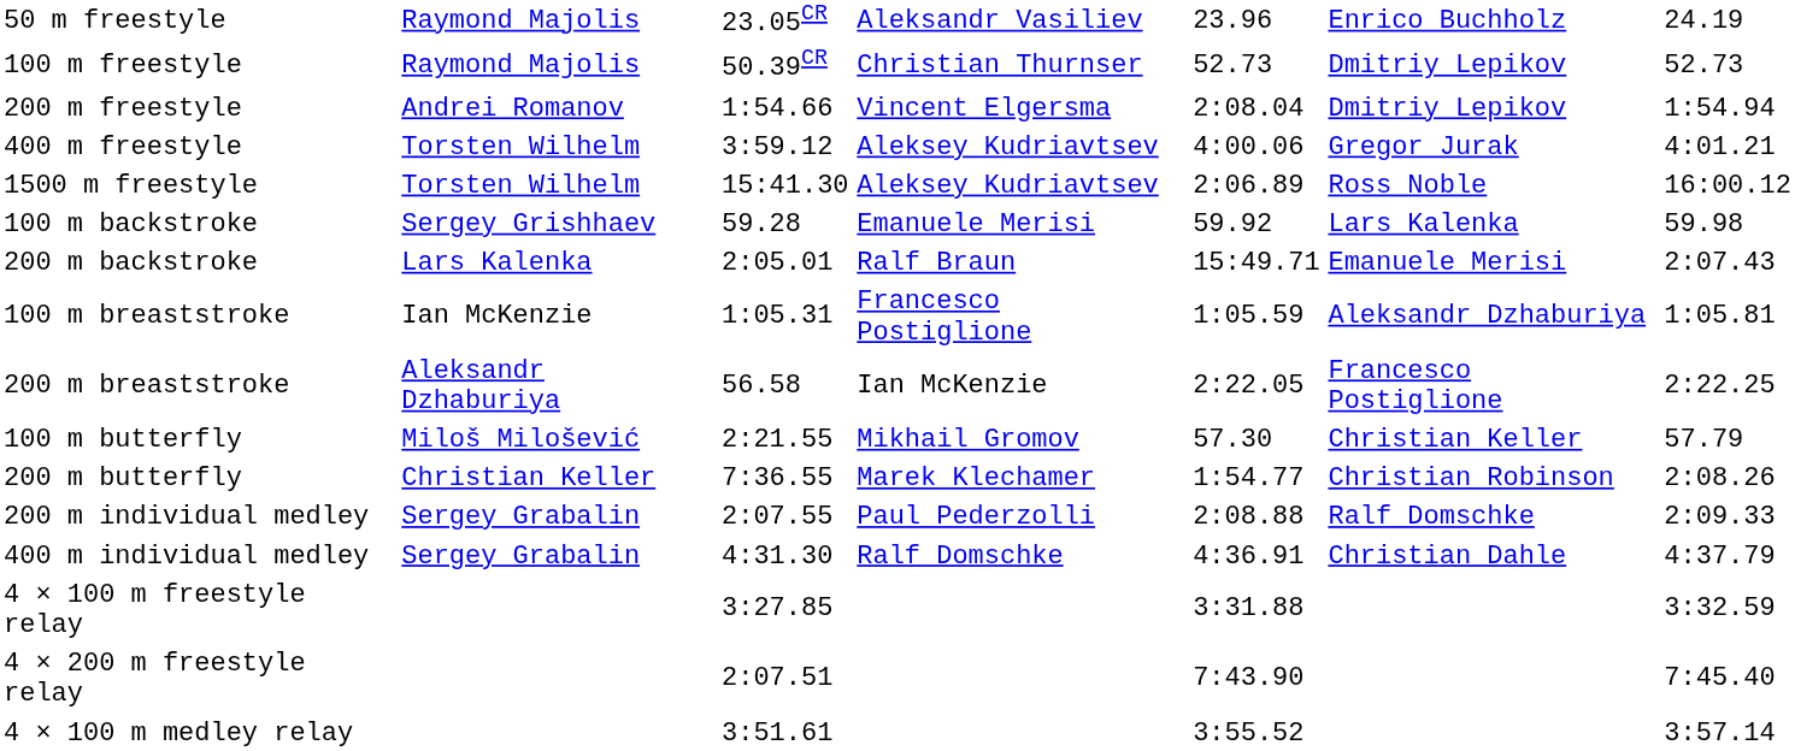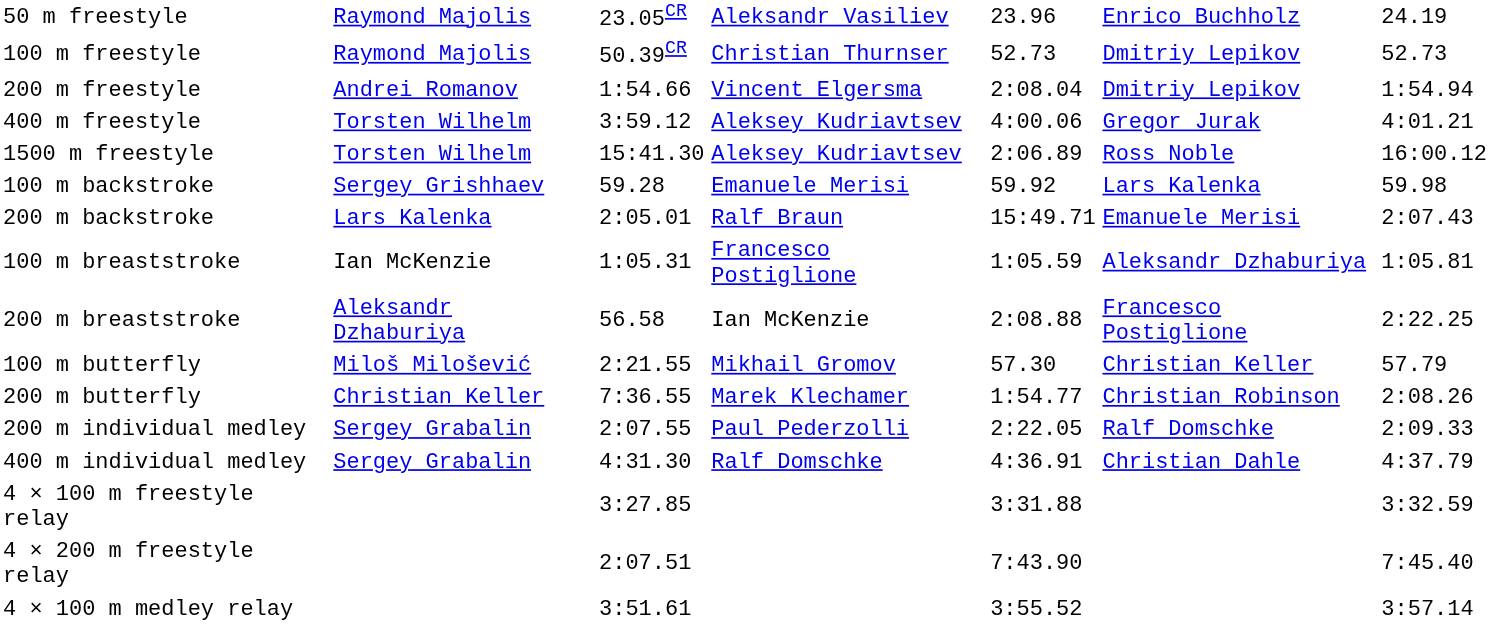 <table>
 <tr>
 <td>50 m freestyle</td>
 <td><a href='#'>Raymond Majolis</a><br><small></small></td>
 <td>23.05<sup><a href='#'>CR</a></sup></td>
 <td><a href='#'>Aleksandr Vasiliev</a><br><small></small></td>
 <td>23.96</td>
 <td><a href='#'>Enrico Buchholz</a><br><small></small></td>
 <td>24.19</td>
 </tr>
 <tr>
 <td>100 m freestyle</td>
 <td><a href='#'>Raymond Majolis</a><br><small></small></td>
 <td>50.39<sup><a href='#'>CR</a></sup></td>
 <td><a href='#'>Christian Thurnser</a><br><small></small></td>
 <td>52.73</td>
 <td><a href='#'>Dmitriy Lepikov</a><br><small></small></td>
 <td>52.73</td>
 </tr>
 <tr>
 <td>200 m freestyle</td>
 <td><a href='#'>Andrei Romanov</a><br><small></small></td>
 <td>1:54.66</td>
 <td><a href='#'>Vincent Elgersma</a><br><small></small></td>
 <td>2:08.04</td>
 <td><a href='#'>Dmitriy Lepikov</a><br><small></small></td>
 <td>1:54.94</td>
 </tr>
 <tr>
 <td>400 m freestyle</td>
 <td><a href='#'>Torsten Wilhelm</a><br><small></small></td>
 <td>3:59.12</td>
 <td><a href='#'>Aleksey Kudriavtsev</a><br><small></small></td>
 <td>4:00.06</td>
 <td><a href='#'>Gregor Jurak</a><br><small></small></td>
 <td>4:01.21</td>
 </tr>
 <tr>
 <td>1500 m freestyle</td>
 <td><a href='#'>Torsten Wilhelm</a><br><small></small></td>
 <td>15:41.30</td>
 <td><a href='#'>Aleksey Kudriavtsev</a><br><small></small></td>
 <td>2:06.89</td>
 <td><a href='#'>Ross Noble</a><br><small></small></td>
 <td>16:00.12</td>
 </tr>
 <tr>
 <td>100 m backstroke</td>
 <td><a href='#'>Sergey Grishhaev</a><br><small></small></td>
 <td>59.28</td>
 <td><a href='#'>Emanuele Merisi</a><br><small></small></td>
 <td>59.92</td>
 <td><a href='#'>Lars Kalenka</a><br><small></small></td>
 <td>59.98</td>
 </tr>
 <tr>
 <td>200 m backstroke</td>
 <td><a href='#'>Lars Kalenka</a><br><small></small></td>
 <td>2:05.01</td>
 <td><a href='#'>Ralf Braun</a><br><small></small></td>
 <td>15:49.71</td>
 <td><a href='#'>Emanuele Merisi</a><br><small></small></td>
 <td>2:07.43</td>
 </tr>
 <tr>
 <td>100 m breaststroke</td>
 <td>Ian McKenzie<br><small></small></td>
 <td>1:05.31</td>
 <td><a href='#'>Francesco Postiglione</a><br><small></small></td>
 <td>1:05.59</td>
 <td><a href='#'>Aleksandr Dzhaburiya</a><br><small></small></td>
 <td>1:05.81</td>
 </tr>
 <tr>
 <td>200 m breaststroke</td>
 <td><a href='#'>Aleksandr Dzhaburiya</a><br><small></small></td>
 <td>56.58</td>
 <td>Ian McKenzie<br><small></small></td>
-<td>2:22.05</td>
+<td>2:08.88</td>
 <td><a href='#'>Francesco Postiglione</a><br><small></small></td>
 <td>2:22.25</td>
 </tr>
 <tr>
 <td>100 m butterfly</td>
 <td><a href='#'>Miloš Milošević</a><br><small></small></td>
 <td>2:21.55</td>
 <td><a href='#'>Mikhail Gromov</a><br><small></small></td>
 <td>57.30</td>
 <td><a href='#'>Christian Keller</a><br><small></small></td>
 <td>57.79</td>
 </tr>
 <tr>
 <td>200 m butterfly</td>
 <td><a href='#'>Christian Keller</a><br><small></small></td>
 <td>7:36.55</td>
 <td><a href='#'>Marek Klechamer</a><br><small></small></td>
 <td>1:54.77</td>
 <td><a href='#'>Christian Robinson</a><br><small></small></td>
 <td>2:08.26</td>
 </tr>
 <tr>
 <td>200 m individual medley</td>
 <td><a href='#'>Sergey Grabalin</a><br><small></small></td>
 <td>2:07.55</td>
 <td><a href='#'>Paul Pederzolli</a><br><small></small></td>
-<td>2:08.88</td>
+<td>2:22.05</td>
 <td><a href='#'>Ralf Domschke</a><br><small></small></td>
 <td>2:09.33</td>
 </tr>
 <tr>
 <td>400 m individual medley</td>
 <td><a href='#'>Sergey Grabalin</a><br><small></small></td>
 <td>4:31.30</td>
 <td><a href='#'>Ralf Domschke</a><br><small></small></td>
 <td>4:36.91</td>
 <td><a href='#'>Christian Dahle</a><br><small></small></td>
 <td>4:37.79</td>
 </tr>
 <tr>
 <td>4 × 100 m freestyle relay</td>
 <td></td>
 <td>3:27.85</td>
 <td></td>
 <td>3:31.88</td>
 <td></td>
 <td>3:32.59</td>
 </tr>
 <tr>
 <td>4 × 200 m freestyle relay</td>
 <td></td>
 <td>2:07.51</td>
 <td></td>
 <td>7:43.90</td>
 <td></td>
 <td>7:45.40</td>
 </tr>
 <tr>
 <td>4 × 100 m medley relay</td>
 <td></td>
 <td>3:51.61</td>
 <td></td>
 <td>3:55.52</td>
 <td></td>
 <td>3:57.14</td>
 </tr>
 </table>
